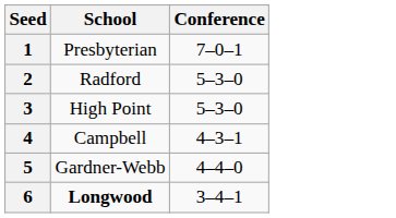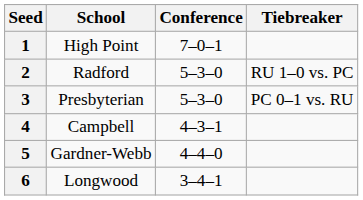 <table class="wikitable" style="text-align:center">
 <tr>
 <th>Seed</th>
 <th>School</th>
 <th>Conference</th>
+<th>Tiebreaker</th>
 </tr>
 <tr>
 <th>1</th>
-<td>Presbyterian</td>
+<td>High Point</td>
 <td>7–0–1</td>
+<td></td>
 </tr>
 <tr>
 <th>2</th>
 <td>Radford</td>
 <td>5–3–0</td>
+<td>RU 1–0 vs. PC</td>
 </tr>
 <tr>
 <th>3</th>
-<td>High Point</td>
+<td>Presbyterian</td>
 <td>5–3–0</td>
+<td>PC 0–1 vs. RU</td>
 </tr>
 <tr>
 <th>4</th>
 <td>Campbell</td>
 <td>4–3–1</td>
+<td></td>
 </tr>
 <tr>
 <th>5</th>
 <td>Gardner-Webb</td>
 <td>4–4–0</td>
+<td></td>
 </tr>
 <tr>
 <th>6</th>
-<td><strong>Longwood</strong></td>
+<td>Longwood</td>
 <td>3–4–1</td>
+<td></td>
 </tr>
 </table>
